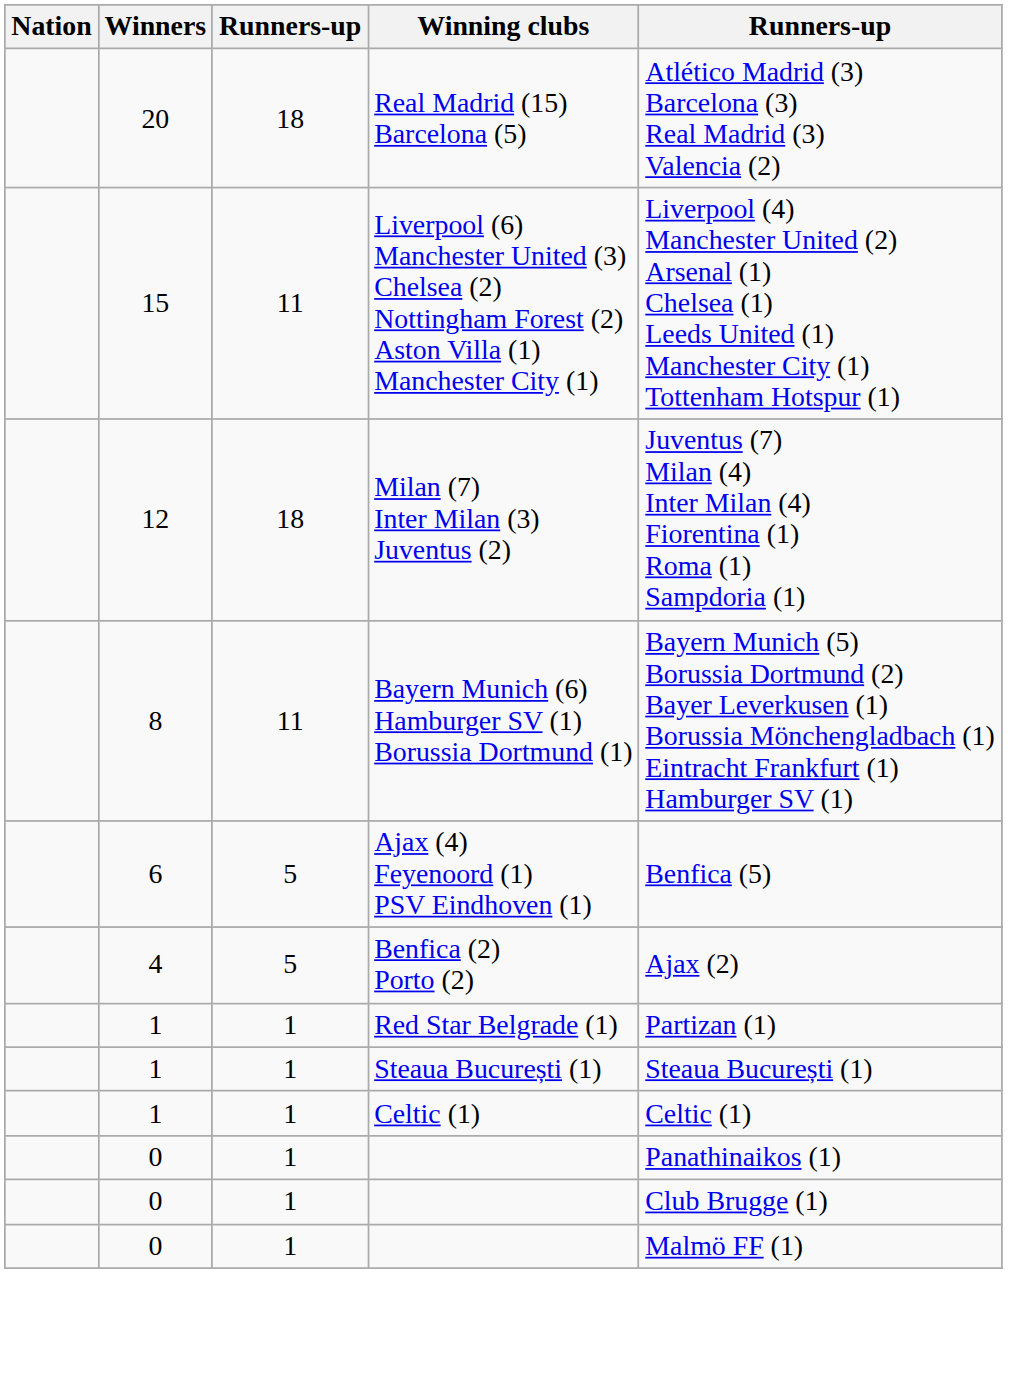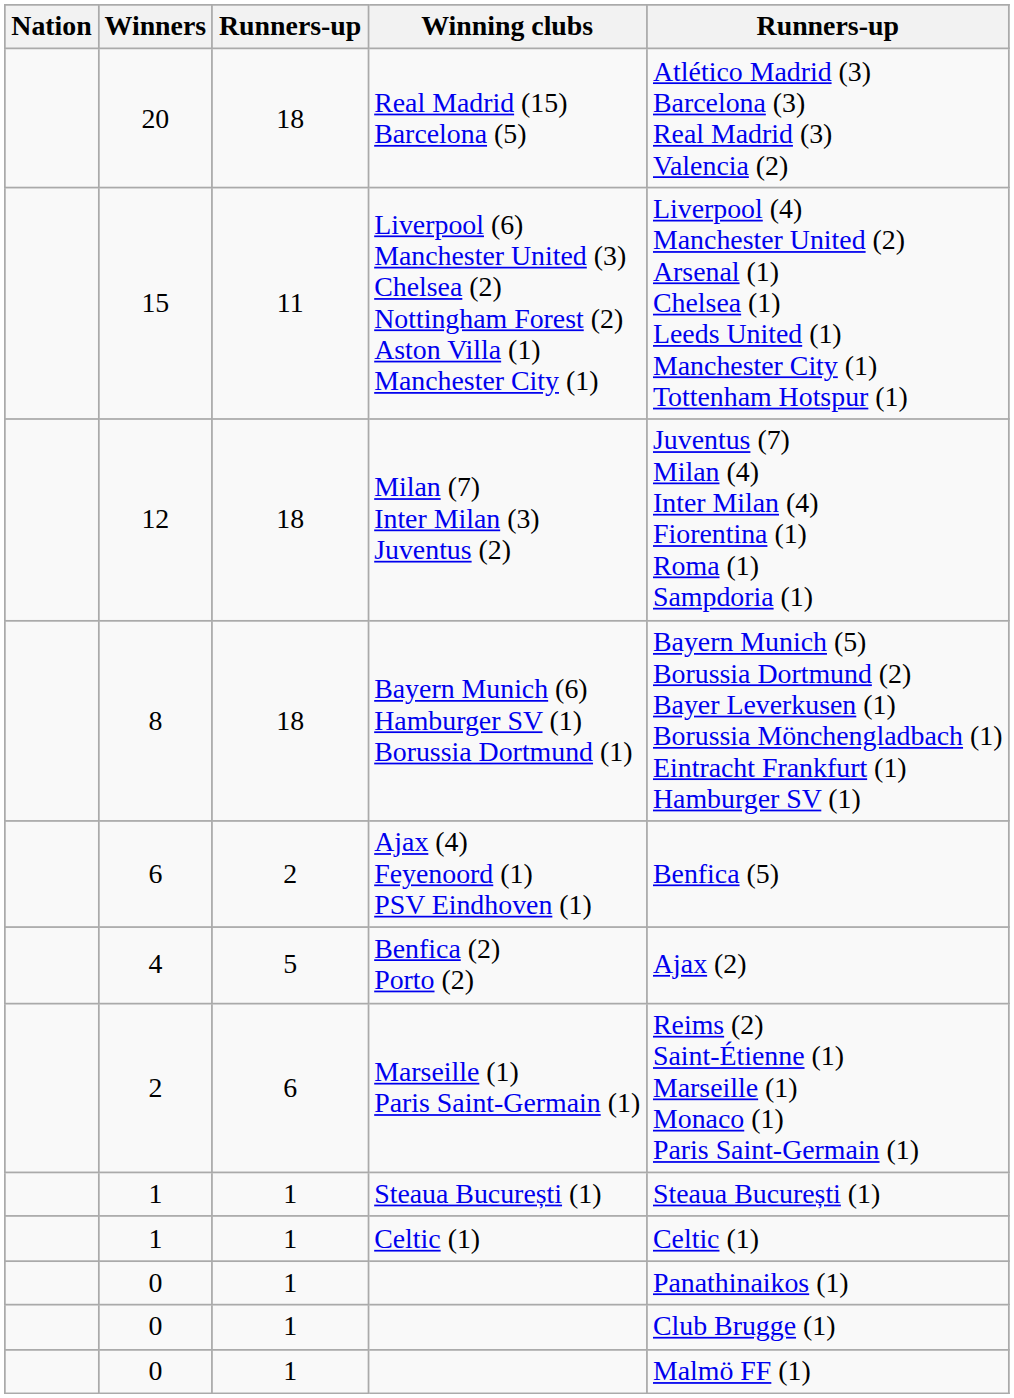 <table class="wikitable sortable">
 <tr>
 <th>Nation</th>
 <th>Winners</th>
 <th>Runners-up</th>
 <th>Winning clubs</th>
 <th>Runners-up</th>
 </tr>
 <tr>
 <td></td>
 <td align=center>20</td>
 <td align=center>18</td>
 <td><a href='#'>Real Madrid</a> (15)<br><a href='#'>Barcelona</a> (5)</td>
 <td><a href='#'>Atlético Madrid</a> (3)<br><a href='#'>Barcelona</a> (3)<br><a href='#'>Real Madrid</a> (3)<br><a href='#'>Valencia</a> (2)</td>
 </tr>
 <tr>
 <td></td>
 <td align=center>15</td>
 <td align=center>11</td>
 <td><a href='#'>Liverpool</a> (6)<br><a href='#'>Manchester United</a> (3)<br><a href='#'>Chelsea</a> (2)<br><a href='#'>Nottingham Forest</a> (2)<br><a href='#'>Aston Villa</a> (1)<br><a href='#'>Manchester City</a> (1)</td>
 <td><a href='#'>Liverpool</a> (4)<br><a href='#'>Manchester United</a> (2)<br><a href='#'>Arsenal</a> (1)<br><a href='#'>Chelsea</a> (1)<br><a href='#'>Leeds United</a> (1)<br><a href='#'>Manchester City</a> (1)<br><a href='#'>Tottenham Hotspur</a> (1)</td>
 </tr>
 <tr>
 <td></td>
 <td align=center>12</td>
 <td align=center>18</td>
 <td><a href='#'>Milan</a> (7)<br><a href='#'>Inter Milan</a> (3)<br><a href='#'>Juventus</a> (2)</td>
 <td><a href='#'>Juventus</a> (7)<br><a href='#'>Milan</a> (4)<br><a href='#'>Inter Milan</a> (4)<br><a href='#'>Fiorentina</a> (1)<br><a href='#'>Roma</a> (1)<br><a href='#'>Sampdoria</a> (1)</td>
 </tr>
 <tr>
 <td></td>
 <td align=center>8</td>
-<td align=center>11</td>
+<td align=center>18</td>
 <td><a href='#'>Bayern Munich</a> (6)<br><a href='#'>Hamburger SV</a> (1)<br><a href='#'>Borussia Dortmund</a> (1)</td>
 <td><a href='#'>Bayern Munich</a> (5)<br><a href='#'>Borussia Dortmund</a> (2)<br><a href='#'>Bayer Leverkusen</a> (1)<br><a href='#'>Borussia Mönchengladbach</a> (1)<br><a href='#'>Eintracht Frankfurt</a> (1)<br><a href='#'>Hamburger SV</a> (1)</td>
 </tr>
 <tr>
 <td></td>
 <td align=center>6</td>
-<td align=center>5</td>
+<td align=center>2</td>
 <td><a href='#'>Ajax</a> (4)<br><a href='#'>Feyenoord</a> (1)<br><a href='#'>PSV Eindhoven</a> (1)</td>
 <td><a href='#'>Benfica</a> (5)</td>
 </tr>
 <tr>
 <td></td>
 <td align=center>4</td>
 <td align=center>5</td>
 <td><a href='#'>Benfica</a> (2)<br><a href='#'>Porto</a> (2)</td>
 <td><a href='#'>Ajax</a> (2)</td>
 </tr>
 <tr>
 <td></td>
-<td align=center>1</td>
-<td align=center>1</td>
-<td><a href='#'>Red Star Belgrade</a> (1)</td>
-<td><a href='#'>Partizan</a> (1)</td>
+<td align=center>2</td>
+<td align=center>6</td>
+<td><a href='#'>Marseille</a> (1)<br><a href='#'>Paris Saint-Germain</a> (1)</td>
+<td><a href='#'>Reims</a> (2)<br><a href='#'>Saint-Étienne</a> (1)<br><a href='#'>Marseille</a> (1)<br><a href='#'>Monaco</a> (1)<br><a href='#'>Paris Saint-Germain</a> (1)</td>
 </tr>
 <tr>
 <td></td>
 <td align=center>1</td>
 <td align=center>1</td>
 <td><a href='#'>Steaua București</a> (1)</td>
 <td><a href='#'>Steaua București</a> (1)</td>
 </tr>
 <tr>
 <td></td>
 <td align=center>1</td>
 <td align=center>1</td>
 <td><a href='#'>Celtic</a> (1)</td>
 <td><a href='#'>Celtic</a> (1)</td>
 </tr>
 <tr>
 <td></td>
 <td align=center>0</td>
 <td align=center>1</td>
 <td align=center></td>
 <td><a href='#'>Panathinaikos</a> (1)</td>
 </tr>
 <tr>
 <td></td>
 <td align=center>0</td>
 <td align=center>1</td>
 <td align=center></td>
 <td><a href='#'>Club Brugge</a> (1)</td>
 </tr>
 <tr>
 <td></td>
 <td align=center>0</td>
 <td align=center>1</td>
 <td align=center></td>
 <td><a href='#'>Malmö FF</a> (1)</td>
 </tr>
 </table>
